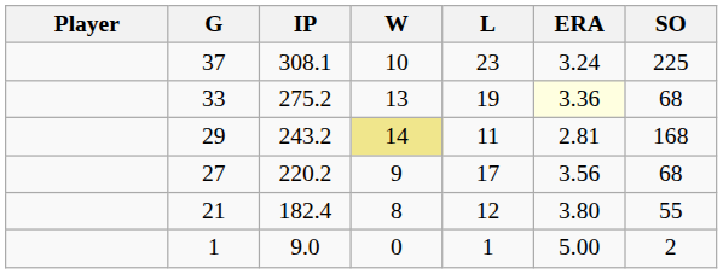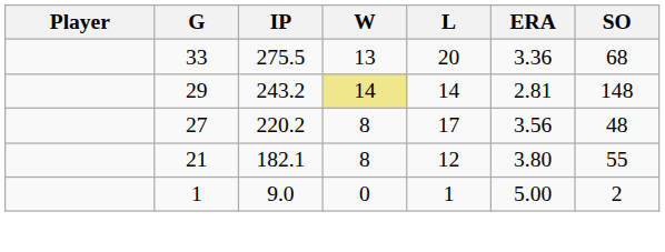 <table class="wikitable sortable">
 <tr>
 <th bgcolor="#DDDDFF" width="16%">Player</th>
 <th bgcolor="#DDDDFF" width="9%">G</th>
 <th bgcolor="#DDDDFF" width="9%">IP</th>
 <th bgcolor="#DDDDFF" width="9%">W</th>
 <th bgcolor="#DDDDFF" width="9%">L</th>
 <th bgcolor="#DDDDFF" width="9%">ERA</th>
 <th bgcolor="#DDDDFF" width="9%">SO</th>
 </tr>
 <tr align="center">
 <td></td>
-<td>37</td>
-<td>308.1</td>
-<td>10</td>
-<td>23</td>
-<td>3.24</td>
-<td>225</td>
-</tr>
-<tr align="center">
-<td></td>
 <td>33</td>
-<td>275.2</td>
+<td>275.5</td>
 <td>13</td>
-<td>19</td>
-<td style="background: lightyellow;">3.36</td>
+<td>20</td>
+<td>3.36</td>
 <td>68</td>
 </tr>
 <tr align="center">
 <td></td>
 <td>29</td>
 <td>243.2</td>
 <td style="background: khaki;">14</td>
-<td>11</td>
+<td>14</td>
 <td>2.81</td>
-<td>168</td>
+<td>148</td>
 </tr>
 <tr align="center">
 <td></td>
 <td>27</td>
 <td>220.2</td>
-<td>9</td>
+<td>8</td>
 <td>17</td>
 <td>3.56</td>
-<td>68</td>
+<td>48</td>
 </tr>
 <tr align="center">
 <td></td>
 <td>21</td>
-<td>182.4</td>
+<td>182.1</td>
 <td>8</td>
 <td>12</td>
 <td>3.80</td>
 <td>55</td>
 </tr>
 <tr align="center">
 <td></td>
 <td>1</td>
 <td>9.0</td>
 <td>0</td>
 <td>1</td>
 <td>5.00</td>
 <td>2</td>
 </tr>
 </table>
